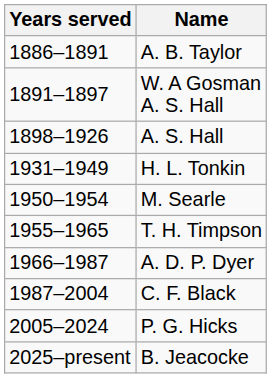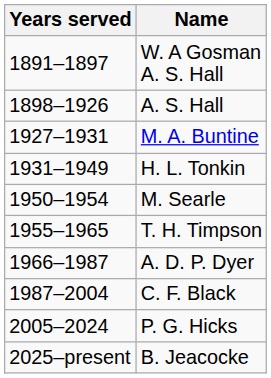 <table class="wikitable">
 <tr>
 <th>Years served</th>
 <th>Name</th>
-</tr>
-<tr>
-<td>1886–1891</td>
-<td>A. B. Taylor</td>
 </tr>
 <tr>
 <td>1891–1897</td>
 <td>W. A Gosman<br>A. S. Hall</td>
 </tr>
 <tr>
 <td>1898–1926</td>
 <td>A. S. Hall</td>
+</tr>
+<tr>
+<td>1927–1931</td>
+<td><a href='#'>M. A. Buntine</a></td>
 </tr>
 <tr>
 <td>1931–1949</td>
 <td>H. L. Tonkin</td>
 </tr>
 <tr>
 <td>1950–1954</td>
 <td>M. Searle</td>
 </tr>
 <tr>
 <td>1955–1965</td>
 <td>T. H. Timpson</td>
 </tr>
 <tr>
 <td>1966–1987</td>
 <td>A. D. P. Dyer</td>
 </tr>
 <tr>
 <td>1987–2004</td>
 <td>C. F. Black</td>
 </tr>
 <tr>
 <td>2005–2024</td>
 <td>P. G. Hicks</td>
 </tr>
 <tr>
 <td>2025–present</td>
 <td>B. Jeacocke</td>
 </tr>
 </table>
